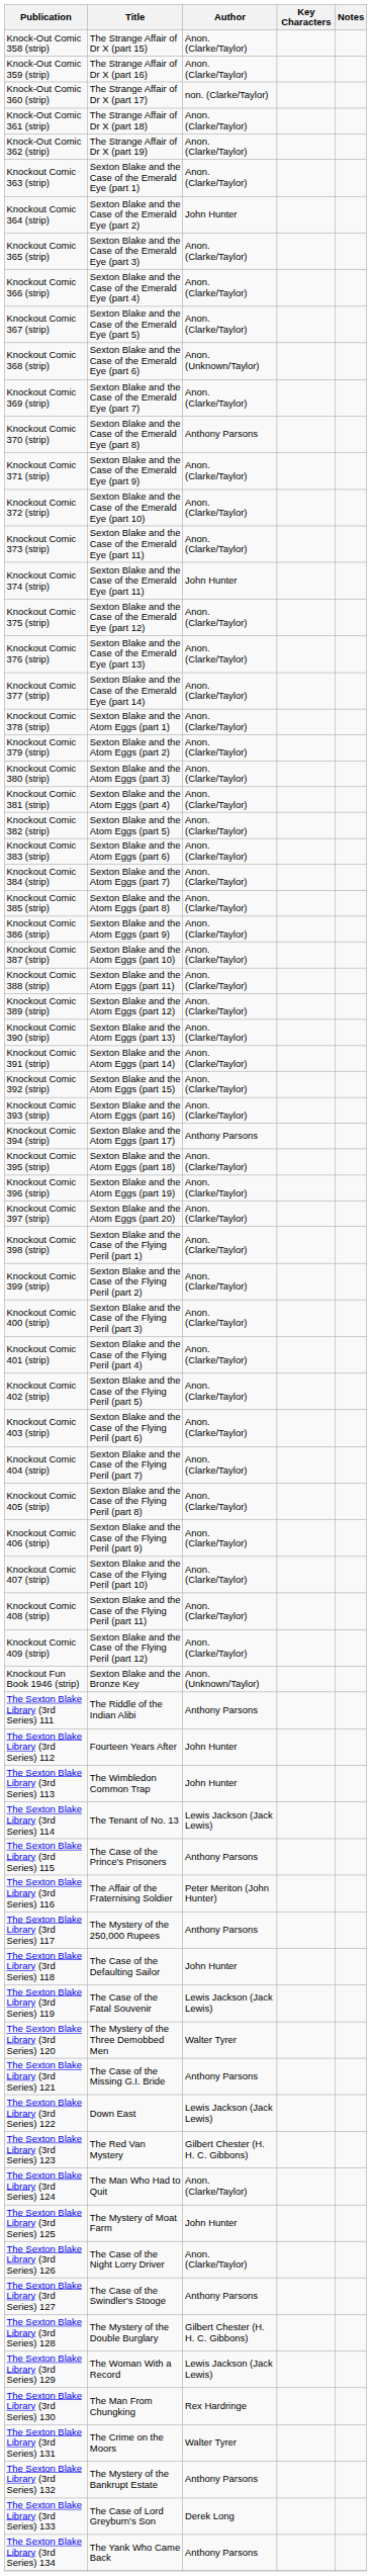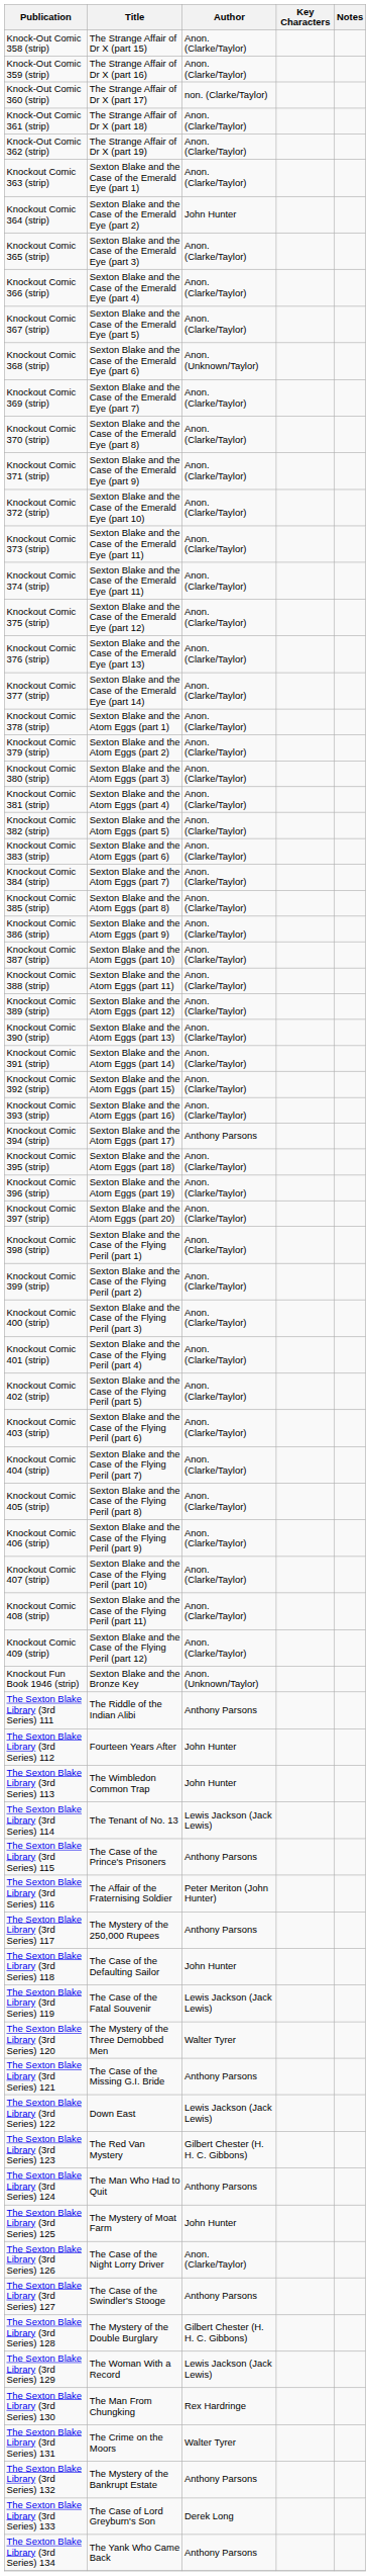 <table class="wikitable">
 <tr>
 <th>Publication</th>
 <th>Title</th>
 <th>Author</th>
 <th>Key Characters</th>
 <th>Notes</th>
 </tr>
 <tr>
 <td>Knock-Out Comic 358 (strip)</td>
 <td>The Strange Affair of Dr X (part 15)</td>
 <td>Anon. (Clarke/Taylor)</td>
 <td></td>
 <td></td>
 </tr>
 <tr>
 <td>Knock-Out Comic 359 (strip)</td>
 <td>The Strange Affair of Dr X (part 16)</td>
 <td>Anon. (Clarke/Taylor)</td>
 <td></td>
 <td></td>
 </tr>
 <tr>
 <td>Knock-Out Comic 360 (strip)</td>
 <td>The Strange Affair of Dr X (part 17)</td>
 <td>non. (Clarke/Taylor)</td>
 <td></td>
 <td></td>
 </tr>
 <tr>
 <td>Knock-Out Comic 361 (strip)</td>
 <td>The Strange Affair of Dr X (part 18)</td>
 <td>Anon. (Clarke/Taylor)</td>
 <td></td>
 <td></td>
 </tr>
 <tr>
 <td>Knock-Out Comic 362 (strip)</td>
 <td>The Strange Affair of Dr X (part 19)</td>
 <td>Anon. (Clarke/Taylor)</td>
 <td></td>
 <td></td>
 </tr>
 <tr>
 <td>Knockout Comic 363 (strip)</td>
 <td>Sexton Blake and the Case of the Emerald Eye (part 1)</td>
 <td>Anon. (Clarke/Taylor)</td>
 <td></td>
 <td></td>
 </tr>
 <tr>
 <td>Knockout Comic 364 (strip)</td>
 <td>Sexton Blake and the Case of the Emerald Eye (part 2)</td>
 <td>John Hunter</td>
 <td></td>
 <td></td>
 </tr>
 <tr>
 <td>Knockout Comic 365 (strip)</td>
 <td>Sexton Blake and the Case of the Emerald Eye (part 3)</td>
 <td>Anon. (Clarke/Taylor)</td>
 <td></td>
 <td></td>
 </tr>
 <tr>
 <td>Knockout Comic 366 (strip)</td>
 <td>Sexton Blake and the Case of the Emerald Eye (part 4)</td>
 <td>Anon. (Clarke/Taylor)</td>
 <td></td>
 <td></td>
 </tr>
 <tr>
 <td>Knockout Comic 367 (strip)</td>
 <td>Sexton Blake and the Case of the Emerald Eye (part 5)</td>
 <td>Anon. (Clarke/Taylor)</td>
 <td></td>
 <td></td>
 </tr>
 <tr>
 <td>Knockout Comic 368 (strip)</td>
 <td>Sexton Blake and the Case of the Emerald Eye (part 6)</td>
 <td>Anon. (Unknown/Taylor)</td>
 <td></td>
 <td></td>
 </tr>
 <tr>
 <td>Knockout Comic 369 (strip)</td>
 <td>Sexton Blake and the Case of the Emerald Eye (part 7)</td>
 <td>Anon. (Clarke/Taylor)</td>
 <td></td>
 <td></td>
 </tr>
 <tr>
 <td>Knockout Comic 370 (strip)</td>
 <td>Sexton Blake and the Case of the Emerald Eye (part 8)</td>
-<td>Anthony Parsons</td>
+<td>Anon. (Clarke/Taylor)</td>
 <td></td>
 <td></td>
 </tr>
 <tr>
 <td>Knockout Comic 371 (strip)</td>
 <td>Sexton Blake and the Case of the Emerald Eye (part 9)</td>
 <td>Anon. (Clarke/Taylor)</td>
 <td></td>
 <td></td>
 </tr>
 <tr>
 <td>Knockout Comic 372 (strip)</td>
 <td>Sexton Blake and the Case of the Emerald Eye (part 10)</td>
 <td>Anon. (Clarke/Taylor)</td>
 <td></td>
 <td></td>
 </tr>
 <tr>
 <td>Knockout Comic 373 (strip)</td>
 <td>Sexton Blake and the Case of the Emerald Eye (part 11)</td>
 <td>Anon. (Clarke/Taylor)</td>
 <td></td>
 <td></td>
 </tr>
 <tr>
 <td>Knockout Comic 374 (strip)</td>
 <td>Sexton Blake and the Case of the Emerald Eye (part 11)</td>
-<td>John Hunter</td>
+<td>Anon. (Clarke/Taylor)</td>
 <td></td>
 <td></td>
 </tr>
 <tr>
 <td>Knockout Comic 375 (strip)</td>
 <td>Sexton Blake and the Case of the Emerald Eye (part 12)</td>
 <td>Anon. (Clarke/Taylor)</td>
 <td></td>
 <td></td>
 </tr>
 <tr>
 <td>Knockout Comic 376 (strip)</td>
 <td>Sexton Blake and the Case of the Emerald Eye (part 13)</td>
 <td>Anon. (Clarke/Taylor)</td>
 <td></td>
 <td></td>
 </tr>
 <tr>
 <td>Knockout Comic 377 (strip)</td>
 <td>Sexton Blake and the Case of the Emerald Eye (part 14)</td>
 <td>Anon. (Clarke/Taylor)</td>
 <td></td>
 <td></td>
 </tr>
 <tr>
 <td>Knockout Comic 378 (strip)</td>
 <td>Sexton Blake and the Atom Eggs (part 1)</td>
 <td>Anon. (Clarke/Taylor)</td>
 <td></td>
 <td></td>
 </tr>
 <tr>
 <td>Knockout Comic 379 (strip)</td>
 <td>Sexton Blake and the Atom Eggs (part 2)</td>
 <td>Anon. (Clarke/Taylor)</td>
 <td></td>
 <td></td>
 </tr>
 <tr>
 <td>Knockout Comic 380 (strip)</td>
 <td>Sexton Blake and the Atom Eggs (part 3)</td>
 <td>Anon. (Clarke/Taylor)</td>
 <td></td>
 <td></td>
 </tr>
 <tr>
 <td>Knockout Comic 381 (strip)</td>
 <td>Sexton Blake and the Atom Eggs (part 4)</td>
 <td>Anon. (Clarke/Taylor)</td>
 <td></td>
 <td></td>
 </tr>
 <tr>
 <td>Knockout Comic 382 (strip)</td>
 <td>Sexton Blake and the Atom Eggs (part 5)</td>
 <td>Anon. (Clarke/Taylor)</td>
 <td></td>
 <td></td>
 </tr>
 <tr>
 <td>Knockout Comic 383 (strip)</td>
 <td>Sexton Blake and the Atom Eggs (part 6)</td>
 <td>Anon. (Clarke/Taylor)</td>
 <td></td>
 <td></td>
 </tr>
 <tr>
 <td>Knockout Comic 384 (strip)</td>
 <td>Sexton Blake and the Atom Eggs (part 7)</td>
 <td>Anon. (Clarke/Taylor)</td>
 <td></td>
 <td></td>
 </tr>
 <tr>
 <td>Knockout Comic 385 (strip)</td>
 <td>Sexton Blake and the Atom Eggs (part 8)</td>
 <td>Anon. (Clarke/Taylor)</td>
 <td></td>
 <td></td>
 </tr>
 <tr>
 <td>Knockout Comic 386 (strip)</td>
 <td>Sexton Blake and the Atom Eggs (part 9)</td>
 <td>Anon. (Clarke/Taylor)</td>
 <td></td>
 <td></td>
 </tr>
 <tr>
 <td>Knockout Comic 387 (strip)</td>
 <td>Sexton Blake and the Atom Eggs (part 10)</td>
 <td>Anon. (Clarke/Taylor)</td>
 <td></td>
 <td></td>
 </tr>
 <tr>
 <td>Knockout Comic 388 (strip)</td>
 <td>Sexton Blake and the Atom Eggs (part 11)</td>
 <td>Anon. (Clarke/Taylor)</td>
 <td></td>
 <td></td>
 </tr>
 <tr>
 <td>Knockout Comic 389 (strip)</td>
 <td>Sexton Blake and the Atom Eggs (part 12)</td>
 <td>Anon. (Clarke/Taylor)</td>
 <td></td>
 <td></td>
 </tr>
 <tr>
 <td>Knockout Comic 390 (strip)</td>
 <td>Sexton Blake and the Atom Eggs (part 13)</td>
 <td>Anon. (Clarke/Taylor)</td>
 <td></td>
 <td></td>
 </tr>
 <tr>
 <td>Knockout Comic 391 (strip)</td>
 <td>Sexton Blake and the Atom Eggs (part 14)</td>
 <td>Anon. (Clarke/Taylor)</td>
 <td></td>
 <td></td>
 </tr>
 <tr>
 <td>Knockout Comic 392 (strip)</td>
 <td>Sexton Blake and the Atom Eggs (part 15)</td>
 <td>Anon. (Clarke/Taylor)</td>
 <td></td>
 <td></td>
 </tr>
 <tr>
 <td>Knockout Comic 393 (strip)</td>
 <td>Sexton Blake and the Atom Eggs (part 16)</td>
 <td>Anon. (Clarke/Taylor)</td>
 <td></td>
 <td></td>
 </tr>
 <tr>
 <td>Knockout Comic 394 (strip)</td>
 <td>Sexton Blake and the Atom Eggs (part 17)</td>
 <td>Anthony Parsons</td>
 <td></td>
 <td></td>
 </tr>
 <tr>
 <td>Knockout Comic 395 (strip)</td>
 <td>Sexton Blake and the Atom Eggs (part 18)</td>
 <td>Anon. (Clarke/Taylor)</td>
 <td></td>
 <td></td>
 </tr>
 <tr>
 <td>Knockout Comic 396 (strip)</td>
 <td>Sexton Blake and the Atom Eggs (part 19)</td>
 <td>Anon. (Clarke/Taylor)</td>
 <td></td>
 <td></td>
 </tr>
 <tr>
 <td>Knockout Comic 397 (strip)</td>
 <td>Sexton Blake and the Atom Eggs (part 20)</td>
 <td>Anon. (Clarke/Taylor)</td>
 <td></td>
 <td></td>
 </tr>
 <tr>
 <td>Knockout Comic 398 (strip)</td>
 <td>Sexton Blake and the Case of the Flying Peril (part 1)</td>
 <td>Anon. (Clarke/Taylor)</td>
 <td></td>
 <td></td>
 </tr>
 <tr>
 <td>Knockout Comic 399 (strip)</td>
 <td>Sexton Blake and the Case of the Flying Peril (part 2)</td>
 <td>Anon. (Clarke/Taylor)</td>
 <td></td>
 <td></td>
 </tr>
 <tr>
 <td>Knockout Comic 400 (strip)</td>
 <td>Sexton Blake and the Case of the Flying Peril (part 3)</td>
 <td>Anon. (Clarke/Taylor)</td>
 <td></td>
 <td></td>
 </tr>
 <tr>
 <td>Knockout Comic 401 (strip)</td>
 <td>Sexton Blake and the Case of the Flying Peril (part 4)</td>
 <td>Anon. (Clarke/Taylor)</td>
 <td></td>
 <td></td>
 </tr>
 <tr>
 <td>Knockout Comic 402 (strip)</td>
 <td>Sexton Blake and the Case of the Flying Peril (part 5)</td>
 <td>Anon. (Clarke/Taylor)</td>
 <td></td>
 <td></td>
 </tr>
 <tr>
 <td>Knockout Comic 403 (strip)</td>
 <td>Sexton Blake and the Case of the Flying Peril (part 6)</td>
 <td>Anon. (Clarke/Taylor)</td>
 <td></td>
 <td></td>
 </tr>
 <tr>
 <td>Knockout Comic 404 (strip)</td>
 <td>Sexton Blake and the Case of the Flying Peril (part 7)</td>
 <td>Anon. (Clarke/Taylor)</td>
 <td></td>
 <td></td>
 </tr>
 <tr>
 <td>Knockout Comic 405 (strip)</td>
 <td>Sexton Blake and the Case of the Flying Peril (part 8)</td>
 <td>Anon. (Clarke/Taylor)</td>
 <td></td>
 <td></td>
 </tr>
 <tr>
 <td>Knockout Comic 406 (strip)</td>
 <td>Sexton Blake and the Case of the Flying Peril (part 9)</td>
 <td>Anon. (Clarke/Taylor)</td>
 <td></td>
 <td></td>
 </tr>
 <tr>
 <td>Knockout Comic 407 (strip)</td>
 <td>Sexton Blake and the Case of the Flying Peril (part 10)</td>
 <td>Anon. (Clarke/Taylor)</td>
 <td></td>
 <td></td>
 </tr>
 <tr>
 <td>Knockout Comic 408 (strip)</td>
 <td>Sexton Blake and the Case of the Flying Peril (part 11)</td>
 <td>Anon. (Clarke/Taylor)</td>
 <td></td>
 <td></td>
 </tr>
 <tr>
 <td>Knockout Comic 409 (strip)</td>
 <td>Sexton Blake and the Case of the Flying Peril (part 12)</td>
 <td>Anon. (Clarke/Taylor)</td>
 <td></td>
 <td></td>
 </tr>
 <tr>
 <td>Knockout Fun Book 1946 (strip)</td>
 <td>Sexton Blake and the Bronze Key</td>
 <td>Anon. (Unknown/Taylor)</td>
 <td></td>
 <td></td>
 </tr>
 <tr>
 <td><a href='#'>The Sexton Blake Library</a> (3rd Series) 111</td>
 <td>The Riddle of the Indian Alibi</td>
 <td>Anthony Parsons</td>
 <td></td>
 <td></td>
 </tr>
 <tr>
 <td><a href='#'>The Sexton Blake Library</a> (3rd Series) 112</td>
 <td>Fourteen Years After</td>
 <td>John Hunter</td>
 <td></td>
 <td></td>
 </tr>
 <tr>
 <td><a href='#'>The Sexton Blake Library</a> (3rd Series) 113</td>
 <td>The Wimbledon Common Trap</td>
 <td>John Hunter</td>
 <td></td>
 <td></td>
 </tr>
 <tr>
 <td><a href='#'>The Sexton Blake Library</a> (3rd Series) 114</td>
 <td>The Tenant of No. 13</td>
 <td>Lewis Jackson (Jack Lewis)</td>
 <td></td>
 <td></td>
 </tr>
 <tr>
 <td><a href='#'>The Sexton Blake Library</a> (3rd Series) 115</td>
 <td>The Case of the Prince's Prisoners</td>
 <td>Anthony Parsons</td>
 <td></td>
 <td></td>
 </tr>
 <tr>
 <td><a href='#'>The Sexton Blake Library</a> (3rd Series) 116</td>
 <td>The Affair of the Fraternising Soldier</td>
 <td>Peter Meriton (John Hunter)</td>
 <td></td>
 <td></td>
 </tr>
 <tr>
 <td><a href='#'>The Sexton Blake Library</a> (3rd Series) 117</td>
 <td>The Mystery of the 250,000 Rupees</td>
 <td>Anthony Parsons</td>
 <td></td>
 <td></td>
 </tr>
 <tr>
 <td><a href='#'>The Sexton Blake Library</a> (3rd Series) 118</td>
 <td>The Case of the Defaulting Sailor</td>
 <td>John Hunter</td>
 <td></td>
 <td></td>
 </tr>
 <tr>
 <td><a href='#'>The Sexton Blake Library</a> (3rd Series) 119</td>
 <td>The Case of the Fatal Souvenir</td>
 <td>Lewis Jackson (Jack Lewis)</td>
 <td></td>
 <td></td>
 </tr>
 <tr>
 <td><a href='#'>The Sexton Blake Library</a> (3rd Series) 120</td>
 <td>The Mystery of the Three Demobbed Men</td>
 <td>Walter Tyrer</td>
 <td></td>
 <td></td>
 </tr>
 <tr>
 <td><a href='#'>The Sexton Blake Library</a> (3rd Series) 121</td>
 <td>The Case of the Missing G.I. Bride</td>
 <td>Anthony Parsons</td>
 <td></td>
 <td></td>
 </tr>
 <tr>
 <td><a href='#'>The Sexton Blake Library</a> (3rd Series) 122</td>
 <td>Down East</td>
 <td>Lewis Jackson (Jack Lewis)</td>
 <td></td>
 <td></td>
 </tr>
 <tr>
 <td><a href='#'>The Sexton Blake Library</a> (3rd Series) 123</td>
 <td>The Red Van Mystery</td>
 <td>Gilbert Chester (H. H. C. Gibbons)</td>
 <td></td>
 <td></td>
 </tr>
 <tr>
 <td><a href='#'>The Sexton Blake Library</a> (3rd Series) 124</td>
 <td>The Man Who Had to Quit</td>
-<td>Anon. (Clarke/Taylor)</td>
+<td>Anthony Parsons</td>
 <td></td>
 <td></td>
 </tr>
 <tr>
 <td><a href='#'>The Sexton Blake Library</a> (3rd Series) 125</td>
 <td>The Mystery of Moat Farm</td>
 <td>John Hunter</td>
 <td></td>
 <td></td>
 </tr>
 <tr>
 <td><a href='#'>The Sexton Blake Library</a> (3rd Series) 126</td>
 <td>The Case of the Night Lorry Driver</td>
 <td>Anon. (Clarke/Taylor)</td>
 <td></td>
 <td></td>
 </tr>
 <tr>
 <td><a href='#'>The Sexton Blake Library</a> (3rd Series) 127</td>
 <td>The Case of the Swindler's Stooge</td>
 <td>Anthony Parsons</td>
 <td></td>
 <td></td>
 </tr>
 <tr>
 <td><a href='#'>The Sexton Blake Library</a> (3rd Series) 128</td>
 <td>The Mystery of the Double Burglary</td>
 <td>Gilbert Chester (H. H. C. Gibbons)</td>
 <td></td>
 <td></td>
 </tr>
 <tr>
 <td><a href='#'>The Sexton Blake Library</a> (3rd Series) 129</td>
 <td>The Woman With a Record</td>
 <td>Lewis Jackson (Jack Lewis)</td>
 <td></td>
 <td></td>
 </tr>
 <tr>
 <td><a href='#'>The Sexton Blake Library</a> (3rd Series) 130</td>
 <td>The Man From Chungking</td>
 <td>Rex Hardringe</td>
 <td></td>
 <td></td>
 </tr>
 <tr>
 <td><a href='#'>The Sexton Blake Library</a> (3rd Series) 131</td>
 <td>The Crime on the Moors</td>
 <td>Walter Tyrer</td>
 <td></td>
 <td></td>
 </tr>
 <tr>
 <td><a href='#'>The Sexton Blake Library</a> (3rd Series) 132</td>
 <td>The Mystery of the Bankrupt Estate</td>
 <td>Anthony Parsons</td>
 <td></td>
 <td></td>
 </tr>
 <tr>
 <td><a href='#'>The Sexton Blake Library</a> (3rd Series) 133</td>
 <td>The Case of Lord Greyburn's Son</td>
 <td>Derek Long</td>
 <td></td>
 <td></td>
 </tr>
 <tr>
 <td><a href='#'>The Sexton Blake Library</a> (3rd Series) 134</td>
 <td>The Yank Who Came Back</td>
 <td>Anthony Parsons</td>
 <td></td>
 <td></td>
 </tr>
 <tr>
 </tr>
 </table>
